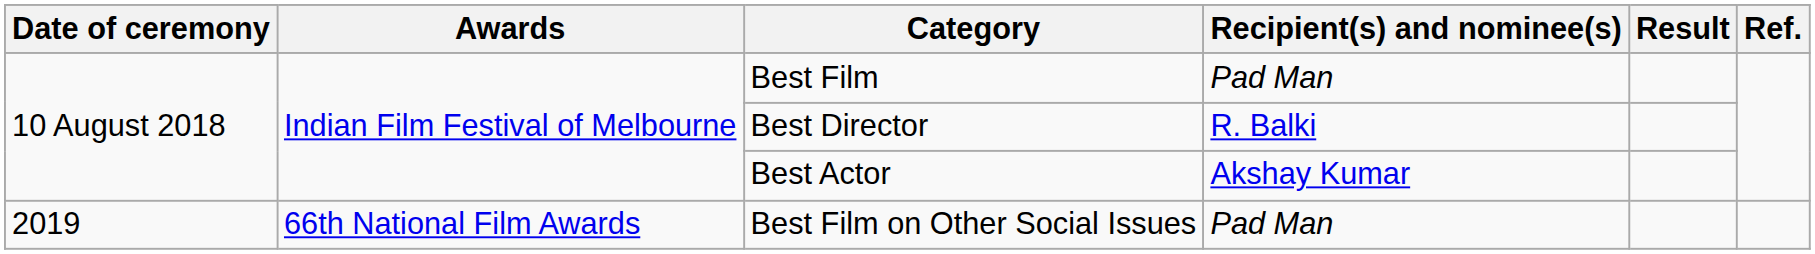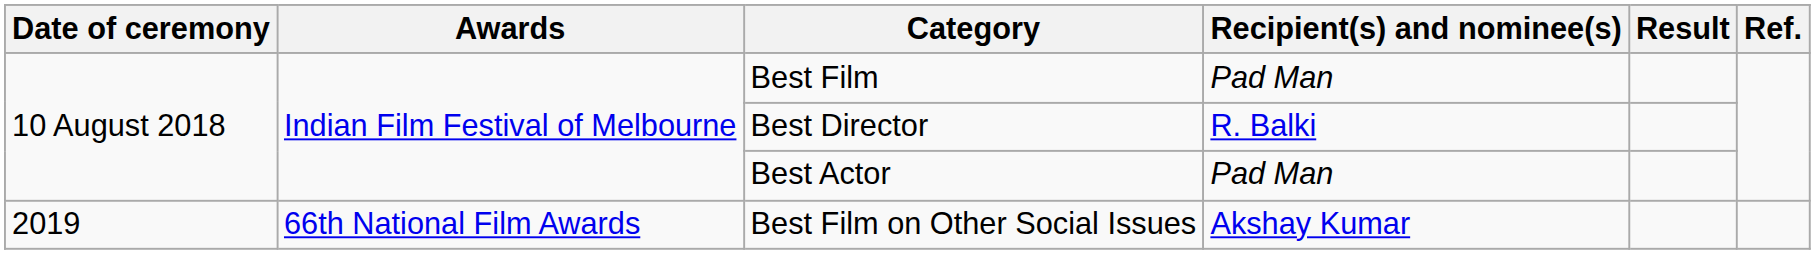 <table class="wikitable sortable">
 <tr>
 <th>Date of ceremony</th>
 <th>Awards</th>
 <th>Category</th>
 <th>Recipient(s) and nominee(s)</th>
 <th>Result</th>
 <th>Ref.</th>
 </tr>
 <tr>
 <td rowspan="3">10 August 2018</td>
 <td rowspan="3"><a href='#'>Indian Film Festival of Melbourne</a></td>
 <td>Best Film</td>
 <td><em>Pad Man</em></td>
 <td></td>
 <td rowspan="3"></td>
 </tr>
 <tr>
 <td>Best Director</td>
 <td><a href='#'>R. Balki</a></td>
 <td></td>
 </tr>
 <tr>
 <td>Best Actor</td>
-<td><a href='#'>Akshay Kumar</a></td>
+<td><em>Pad Man</em></td>
 <td></td>
 </tr>
 <tr>
 <td rowspan="3">2019</td>
 <td rowspan="3"><a href='#'>66th National Film Awards</a></td>
 <td>Best Film on Other Social Issues</td>
-<td><em>Pad Man</em></td>
+<td><a href='#'>Akshay Kumar</a></td>
 <td></td>
 <td rowspan="3"></td>
 </tr>
 </table>
